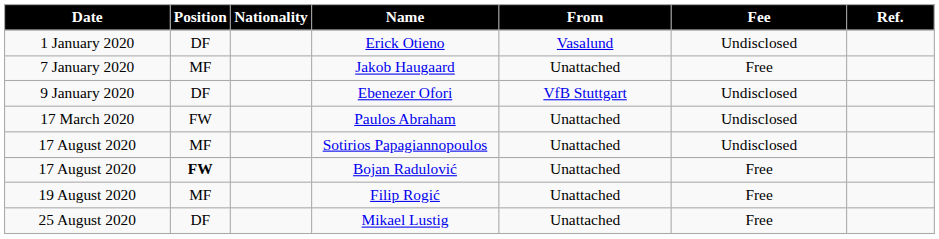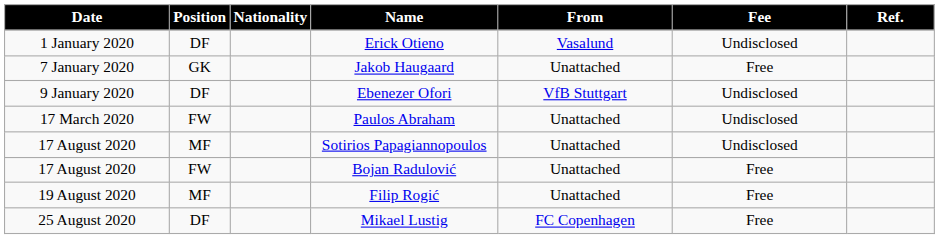 <table class="wikitable"  style="text-align:center; font-size:90%; ">
 <tr>
 <th style="background:#000000; color:white; width:200px;">Date</th>
 <th style="background:#000000; color:white; width:50px;">Position</th>
 <th style="background:#000000; color:white; width:50px;">Nationality</th>
 <th style="background:#000000; color:white; width:200px;">Name</th>
 <th style="background:#000000; color:white; width:200px;">From</th>
 <th style="background:#000000; color:white; width:200px;">Fee</th>
 <th style="background:#000000; color:white; width:100px;">Ref.</th>
 </tr>
 <tr>
 <td>1 January 2020</td>
 <td>DF</td>
 <td></td>
 <td><a href='#'>Erick Otieno</a></td>
 <td><a href='#'>Vasalund</a></td>
 <td>Undisclosed</td>
 <td></td>
 </tr>
 <tr>
 <td>7 January 2020</td>
-<td>MF</td>
+<td>GK</td>
 <td></td>
 <td><a href='#'>Jakob Haugaard</a></td>
 <td>Unattached</td>
 <td>Free</td>
 <td></td>
 </tr>
 <tr>
 <td>9 January 2020</td>
 <td>DF</td>
 <td></td>
 <td><a href='#'>Ebenezer Ofori</a></td>
 <td><a href='#'>VfB Stuttgart</a></td>
 <td>Undisclosed</td>
 <td></td>
 </tr>
 <tr>
 <td>17 March 2020</td>
 <td>FW</td>
 <td></td>
 <td><a href='#'>Paulos Abraham</a></td>
 <td>Unattached</td>
 <td>Undisclosed</td>
 <td></td>
 </tr>
 <tr>
 <td>17 August 2020</td>
 <td>MF</td>
 <td></td>
 <td><a href='#'>Sotirios Papagiannopoulos</a></td>
 <td>Unattached</td>
 <td>Undisclosed</td>
 <td></td>
 </tr>
 <tr>
 <td>17 August 2020</td>
-<td><strong>FW</strong></td>
+<td>FW</td>
 <td></td>
 <td><a href='#'>Bojan Radulović</a></td>
 <td>Unattached</td>
 <td>Free</td>
 <td></td>
 </tr>
 <tr>
 <td>19 August 2020</td>
 <td>MF</td>
 <td></td>
 <td><a href='#'>Filip Rogić</a></td>
 <td>Unattached</td>
 <td>Free</td>
 <td></td>
 </tr>
 <tr>
 <td>25 August 2020</td>
 <td>DF</td>
 <td></td>
 <td><a href='#'>Mikael Lustig</a></td>
-<td>Unattached</td>
+<td><a href='#'>FC Copenhagen</a></td>
 <td>Free</td>
 <td></td>
 </tr>
 </table>
